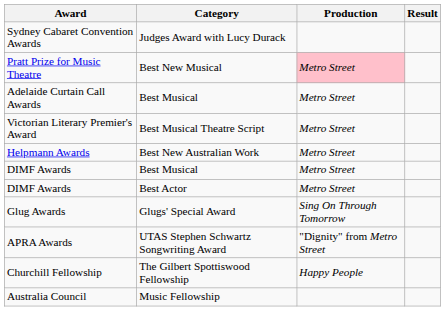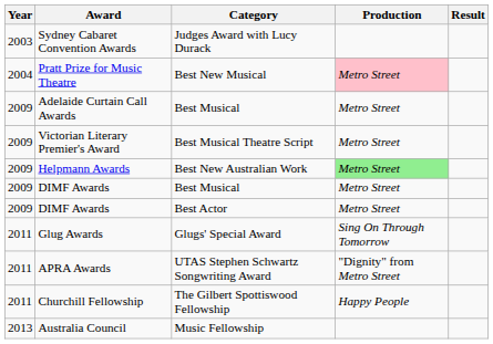 <table class=wikitable width=100%>
 <tr>
+<th scope=col>Year</th>
 <th scope=col>Award</th>
 <th scope=col>Category</th>
 <th scope=col>Production</th>
 <th scope=col>Result</th>
 </tr>
 <tr>
+<td>2003</td>
 <td>Sydney Cabaret Convention Awards</td>
 <td>Judges Award with Lucy Durack</td>
 <td></td>
 <td></td>
 </tr>
 <tr>
+<td>2004</td>
 <td><a href='#'>Pratt Prize for Music Theatre</a></td>
 <td>Best New Musical</td>
 <td style="background: pink;"><em>Metro Street</em></td>
 <td></td>
 </tr>
 <tr>
+<td>2009</td>
 <td>Adelaide Curtain Call Awards</td>
 <td>Best Musical</td>
 <td><em>Metro Street</em></td>
 <td></td>
 </tr>
 <tr>
+<td>2009</td>
 <td>Victorian Literary Premier's Award</td>
 <td>Best Musical Theatre Script</td>
 <td><em>Metro Street</em></td>
 <td></td>
 </tr>
 <tr>
+<td>2009</td>
 <td><a href='#'>Helpmann Awards</a></td>
 <td>Best New Australian Work</td>
-<td><em>Metro Street</em></td>
+<td style="background: lightgreen;"><em>Metro Street</em></td>
 <td></td>
 </tr>
 <tr>
+<td>2009</td>
 <td>DIMF Awards</td>
 <td>Best Musical</td>
 <td><em>Metro Street</em></td>
 <td></td>
 </tr>
 <tr>
+<td>2009</td>
 <td>DIMF Awards</td>
 <td>Best Actor</td>
 <td><em>Metro Street</em></td>
 <td></td>
 </tr>
 <tr>
+<td>2011</td>
 <td>Glug Awards</td>
 <td>Glugs' Special Award</td>
 <td><em>Sing On Through Tomorrow</em></td>
 <td></td>
 </tr>
 <tr>
+<td>2011</td>
 <td>APRA Awards</td>
 <td>UTAS Stephen Schwartz Songwriting Award</td>
 <td>"Dignity" from <em>Metro Street</em></td>
 <td></td>
 </tr>
 <tr>
+<td>2011</td>
 <td>Churchill Fellowship</td>
 <td>The Gilbert Spottiswood Fellowship</td>
 <td><em>Happy People</em></td>
 <td></td>
 </tr>
 <tr>
+<td>2013</td>
 <td>Australia Council</td>
 <td>Music Fellowship</td>
 <td></td>
 <td></td>
 </tr>
 </table>
